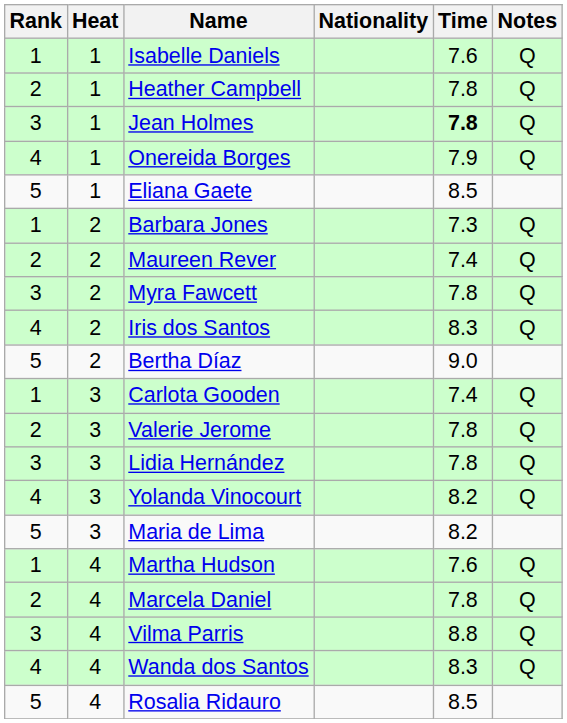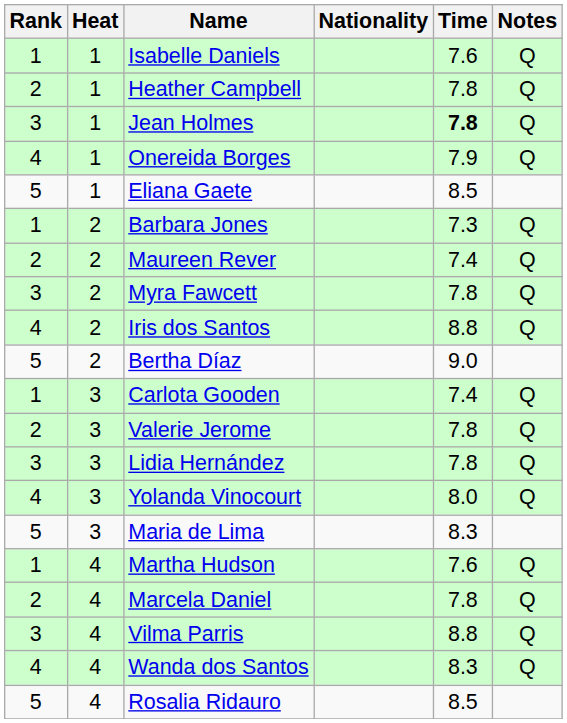 <table class="wikitable sortable" style="text-align:center">
 <tr>
 <th>Rank</th>
 <th>Heat</th>
 <th>Name</th>
 <th>Nationality</th>
 <th>Time</th>
 <th>Notes</th>
 </tr>
 <tr bgcolor=ccffcc>
 <td>1</td>
 <td>1</td>
 <td align=left><a href='#'>Isabelle Daniels</a></td>
 <td align=left></td>
 <td>7.6</td>
 <td>Q</td>
 </tr>
 <tr bgcolor=ccffcc>
 <td>2</td>
 <td>1</td>
 <td align=left><a href='#'>Heather Campbell</a></td>
 <td align=left></td>
 <td>7.8</td>
 <td>Q</td>
 </tr>
 <tr bgcolor=ccffcc>
 <td>3</td>
 <td>1</td>
 <td align=left><a href='#'>Jean Holmes</a></td>
 <td align=left></td>
 <td><strong>7.8</strong></td>
 <td>Q</td>
 </tr>
 <tr bgcolor=ccffcc>
 <td>4</td>
 <td>1</td>
 <td align=left><a href='#'>Onereida Borges</a></td>
 <td align=left></td>
 <td>7.9</td>
 <td>Q</td>
 </tr>
 <tr>
 <td>5</td>
 <td>1</td>
 <td align=left><a href='#'>Eliana Gaete</a></td>
 <td align=left></td>
 <td>8.5</td>
 <td></td>
 </tr>
 <tr bgcolor=ccffcc>
 <td>1</td>
 <td>2</td>
 <td align=left><a href='#'>Barbara Jones</a></td>
 <td align=left></td>
 <td>7.3</td>
 <td>Q</td>
 </tr>
 <tr bgcolor=ccffcc>
 <td>2</td>
 <td>2</td>
 <td align=left><a href='#'>Maureen Rever</a></td>
 <td align=left></td>
 <td>7.4</td>
 <td>Q</td>
 </tr>
 <tr bgcolor=ccffcc>
 <td>3</td>
 <td>2</td>
 <td align=left><a href='#'>Myra Fawcett</a></td>
 <td align=left></td>
 <td>7.8</td>
 <td>Q</td>
 </tr>
 <tr bgcolor=ccffcc>
 <td>4</td>
 <td>2</td>
 <td align=left><a href='#'>Iris dos Santos</a></td>
 <td align=left></td>
-<td>8.3</td>
+<td>8.8</td>
 <td>Q</td>
 </tr>
 <tr>
 <td>5</td>
 <td>2</td>
 <td align=left><a href='#'>Bertha Díaz</a></td>
 <td align=left></td>
 <td>9.0</td>
 <td></td>
 </tr>
 <tr bgcolor=ccffcc>
 <td>1</td>
 <td>3</td>
 <td align=left><a href='#'>Carlota Gooden</a></td>
 <td align=left></td>
 <td>7.4</td>
 <td>Q</td>
 </tr>
 <tr bgcolor=ccffcc>
 <td>2</td>
 <td>3</td>
 <td align=left><a href='#'>Valerie Jerome</a></td>
 <td align=left></td>
 <td>7.8</td>
 <td>Q</td>
 </tr>
 <tr bgcolor=ccffcc>
 <td>3</td>
 <td>3</td>
 <td align=left><a href='#'>Lidia Hernández</a></td>
 <td align=left></td>
 <td>7.8</td>
 <td>Q</td>
 </tr>
 <tr bgcolor=ccffcc>
 <td>4</td>
 <td>3</td>
 <td align=left><a href='#'>Yolanda Vinocourt</a></td>
 <td align=left></td>
-<td>8.2</td>
+<td>8.0</td>
 <td>Q</td>
 </tr>
 <tr>
 <td>5</td>
 <td>3</td>
 <td align=left><a href='#'>Maria de Lima</a></td>
 <td align=left></td>
-<td>8.2</td>
+<td>8.3</td>
 <td></td>
 </tr>
 <tr bgcolor=ccffcc>
 <td>1</td>
 <td>4</td>
 <td align=left><a href='#'>Martha Hudson</a></td>
 <td align=left></td>
 <td>7.6</td>
 <td>Q</td>
 </tr>
 <tr bgcolor=ccffcc>
 <td>2</td>
 <td>4</td>
 <td align=left><a href='#'>Marcela Daniel</a></td>
 <td align=left></td>
 <td>7.8</td>
 <td>Q</td>
 </tr>
 <tr bgcolor=ccffcc>
 <td>3</td>
 <td>4</td>
 <td align=left><a href='#'>Vilma Parris</a></td>
 <td align=left></td>
 <td>8.8</td>
 <td>Q</td>
 </tr>
 <tr bgcolor=ccffcc>
 <td>4</td>
 <td>4</td>
 <td align=left><a href='#'>Wanda dos Santos</a></td>
 <td align=left></td>
 <td>8.3</td>
 <td>Q</td>
 </tr>
 <tr>
 <td>5</td>
 <td>4</td>
 <td align=left><a href='#'>Rosalia Ridauro</a></td>
 <td align=left></td>
 <td>8.5</td>
 <td></td>
 </tr>
 </table>
